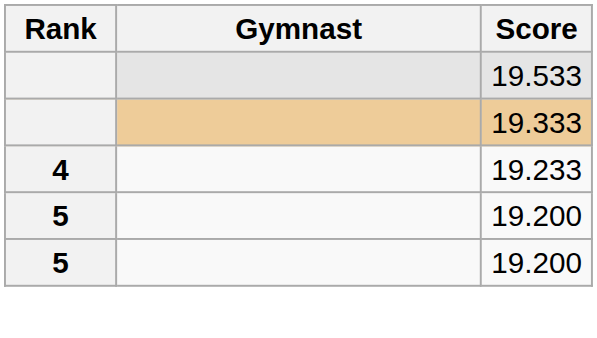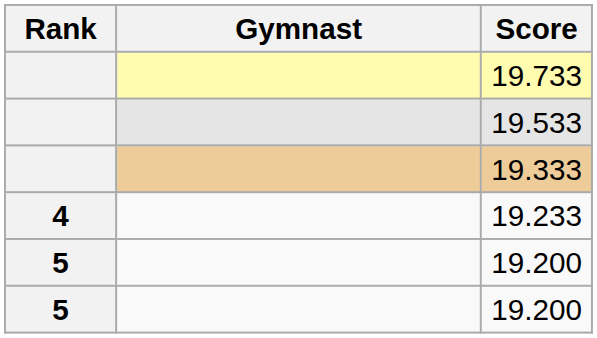 <table class="wikitable sortable" style="text-align:center; font-size:95%">
 <tr>
 <th scope="col" style="width:50px;">Rank</th>
 <th scope="col" style="width:180px;">Gymnast</th>
 <th scope="col" style="width:50px;">Score</th>
+</tr>
+<tr style="background:#fffcaf;">
+<th scope=row style="text-align:center"></th>
+<td style="text-align:left;"></td>
+<td>19.733</td>
 </tr>
 <tr style="background:#e5e5e5;">
 <th scope=row style="text-align:center"></th>
 <td style="text-align:left;"></td>
 <td>19.533</td>
 </tr>
 <tr style="background:#ec9;">
 <th scope=row style="text-align:center"></th>
 <td style="text-align:left;"></td>
 <td>19.333</td>
 </tr>
 <tr>
 <th scope=row style="text-align:center">4</th>
 <td style="text-align:left;"></td>
 <td>19.233</td>
 </tr>
 <tr>
 <th scope=row style="text-align:center">5</th>
 <td style="text-align:left;"></td>
 <td>19.200</td>
 </tr>
 <tr>
 <th scope=row style="text-align:center">5</th>
 <td style="text-align:left;"></td>
 <td>19.200</td>
 </tr>
 </table>
